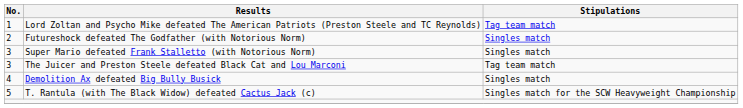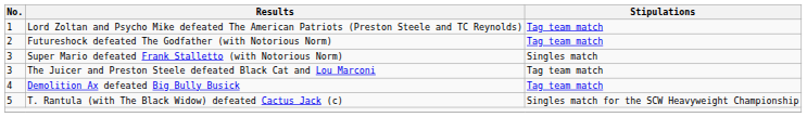 <table class="wikitable">
 <tr>
 <th><strong>No.</strong></th>
 <th><strong>Results</strong></th>
 <th><strong>Stipulations</strong></th>
 </tr>
 <tr>
 <td>1</td>
 <td>Lord Zoltan and Psycho Mike defeated The American Patriots (Preston Steele and TC Reynolds)</td>
 <td><a href='#'>Tag team match</a></td>
 </tr>
 <tr>
 <td>2</td>
 <td>Futureshock defeated The Godfather (with Notorious Norm)</td>
-<td><a href='#'>Singles match</a></td>
+<td><a href='#'>Tag team match</a></td>
 </tr>
 <tr>
 <td>3</td>
 <td>Super Mario defeated <a href='#'>Frank Stalletto</a> (with Notorious Norm)</td>
 <td>Singles match</td>
 </tr>
 <tr>
 <td>3</td>
 <td>The Juicer and Preston Steele defeated Black Cat and <a href='#'>Lou Marconi</a></td>
 <td>Tag team match</td>
 </tr>
 <tr>
 <td>4</td>
 <td><a href='#'>Demolition Ax</a> defeated <a href='#'>Big Bully Busick</a></td>
-<td>Singles match</td>
+<td><a href='#'>Tag team match</a></td>
 </tr>
 <tr>
 <td>5</td>
 <td>T. Rantula (with The Black Widow) defeated <a href='#'>Cactus Jack</a> (c)</td>
 <td>Singles match for the SCW Heavyweight Championship</td>
 </tr>
 <tr>
 <td colspan="4"></td>
 </tr>
 <tr>
 </tr>
 </table>
